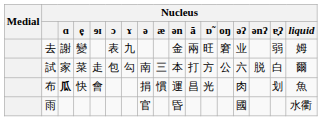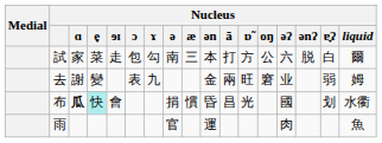 <table class="wikitable" style="text-align: center;">
 <tr>
 <th rowspan="2">Medial</th>
 <th colspan="16">Nucleus</th>
 </tr>
 <tr>
 <th></th>
 <th>ɑ</th>
 <th>e̞</th>
 <th>ɘɪ</th>
 <th>ɔ</th>
 <th>ɤ</th>
 <th>ə</th>
 <th>æ</th>
 <th>ən</th>
 <th>ã</th>
 <th>ɒ̃</th>
 <th>oŋ</th>
 <th>əʔ</th>
 <th>ənʔ</th>
 <th>ɐ̞ʔ</th>
 <th><em>liquid</em></th>
 </tr>
 <tr>
 <th></th>
+<td>試 </td>
+<td>家 </td>
+<td>菜 </td>
+<td>走 </td>
+<td>包 </td>
+<td>勾 </td>
+<td>南 </td>
+<td>三 </td>
+<td>本 </td>
+<td>打 </td>
+<td>方 </td>
+<td>公 </td>
+<td>六 </td>
+<td>脱 </td>
+<td>白 </td>
+<td>爾 </td>
+</tr>
+<tr>
+<th></th>
 <td>去 </td>
 <td>謝 </td>
 <td>變 </td>
 <td></td>
 <td>表 </td>
 <td>九 </td>
 <td></td>
 <td></td>
 <td>金 </td>
 <td>兩 </td>
 <td>旺 </td>
 <td>窘 </td>
 <td>业 </td>
 <td></td>
 <td>弱 </td>
 <td>姆 </td>
 </tr>
 <tr>
 <th></th>
-<td>試 </td>
-<td>家 </td>
-<td>菜 </td>
-<td>走 </td>
-<td>包 </td>
-<td>勾 </td>
-<td>南 </td>
-<td>三 </td>
-<td>本 </td>
-<td>打 </td>
-<td>方 </td>
-<td>公 </td>
-<td>六 </td>
-<td>脱 </td>
-<td>白 </td>
-<td>爾 </td>
-</tr>
-<tr>
-<th></th>
 <td>布 </td>
 <td><strong>瓜 </strong></td>
-<td>快 </td>
+<td style="background: paleturquoise;">快 </td>
 <td>會 </td>
 <td></td>
 <td></td>
 <td>捐 </td>
 <td>慣 </td>
-<td>運 </td>
+<td>昏 </td>
 <td>昌 </td>
 <td>光 </td>
 <td></td>
-<td>肉 </td>
+<td>國 </td>
 <td></td>
 <td>划 </td>
-<td>魚 </td>
+<td>水衢 </td>
 </tr>
 <tr>
 <th></th>
 <td>雨 </td>
 <td></td>
 <td></td>
 <td></td>
 <td></td>
 <td></td>
 <td>官 </td>
 <td></td>
-<td>昏 </td>
+<td>運 </td>
 <td></td>
 <td></td>
 <td></td>
-<td>國 </td>
+<td>肉 </td>
 <td></td>
 <td></td>
-<td>水衢 </td>
+<td>魚 </td>
 </tr>
 </table>
